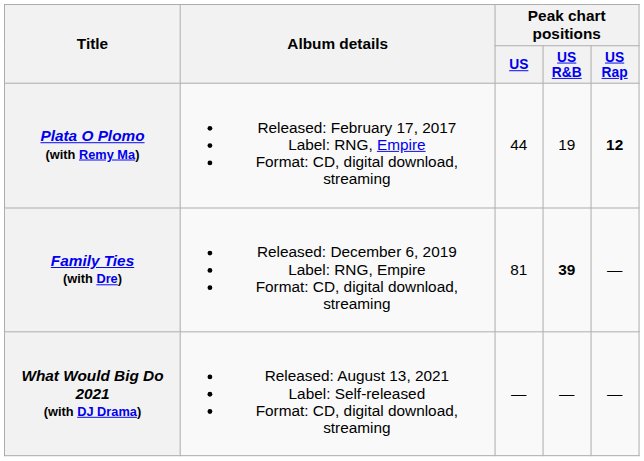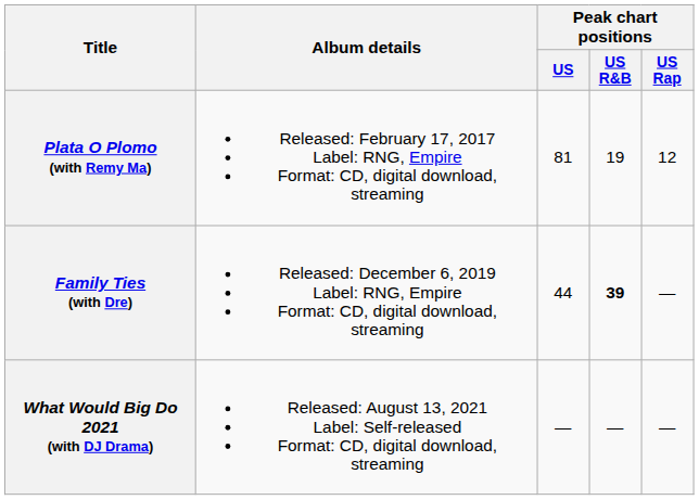 <table class="wikitable plainrowheaders" style="text-align:center;">
 <tr>
 <th scope="col" rowspan="2" style="width:11em;">Title</th>
 <th scope="col" rowspan="2" style="width:20em;">Album details</th>
 <th scope="col" colspan="3">Peak chart positions</th>
 </tr>
 <tr>
 <th scope="col" style="width:3em; font-size:90%"><a href='#'>US</a><br></th>
 <th scope="col" style="width:3em; font-size:90%"><a href='#'>US R&B</a><br></th>
 <th scope="col" style="width:3em; font-size:90%"><a href='#'>US Rap</a><br></th>
 </tr>
 <tr>
 <th scope="row"><em><a href='#'>Plata O Plomo</a></em><br><small>(with <a href='#'>Remy Ma</a>)</small></th>
 <td><br><ul><li>Released: February 17, 2017</li><li>Label: RNG, <a href='#'>Empire</a></li><li>Format: CD, digital download, streaming</li></ul></td>
-<td>44</td>
+<td>81</td>
 <td>19</td>
-<td><strong>12</strong></td>
+<td>12</td>
 </tr>
 <tr>
 <th scope="row"><em><a href='#'>Family Ties</a></em><br><small>(with <a href='#'>Dre</a>)</small></th>
 <td><br><ul><li>Released: December 6, 2019</li><li>Label: RNG, Empire</li><li>Format: CD, digital download, streaming</li></ul></td>
-<td>81</td>
+<td>44</td>
 <td><strong>39</strong></td>
 <td>—</td>
 </tr>
 <tr>
 <th scope="row"><em>What Would Big Do 2021</em><br><small>(with <a href='#'>DJ Drama</a>)</small></th>
 <td><br><ul><li>Released: August 13, 2021</li><li>Label: Self-released</li><li>Format: CD, digital download, streaming</li></ul></td>
 <td>—</td>
 <td>—</td>
 <td>—</td>
 </tr>
 </table>
